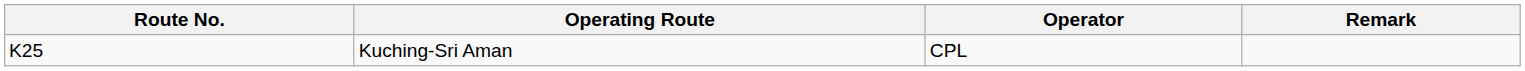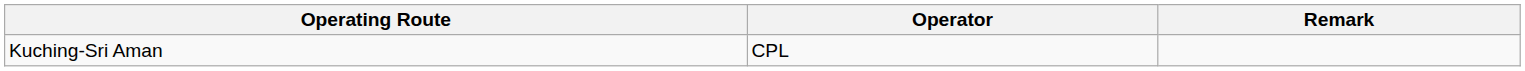 <table class="wikitable"  style="width:100%; margin:auto;">
 <tr>
-<th>Route No.</th>
 <th>Operating Route</th>
 <th>Operator</th>
 <th>Remark</th>
 </tr>
 <tr>
-<td>K25</td>
 <td>Kuching-Sri Aman</td>
 <td>CPL</td>
 <td></td>
 </tr>
 </table>
